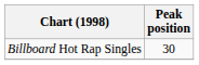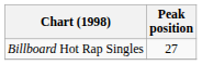 <table class="wikitable">
 <tr>
 <th>Chart (1998)</th>
 <th>Peak<br>position</th>
 </tr>
 <tr>
 <td><em>Billboard</em> Hot Rap Singles</td>
-<td align="center">30</td>
+<td align="center">27</td>
 </tr>
 <tr>
 </tr>
 </table>
